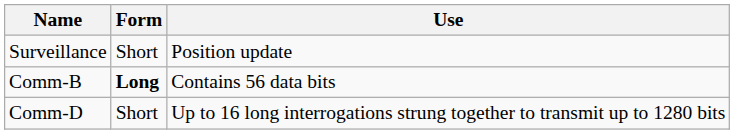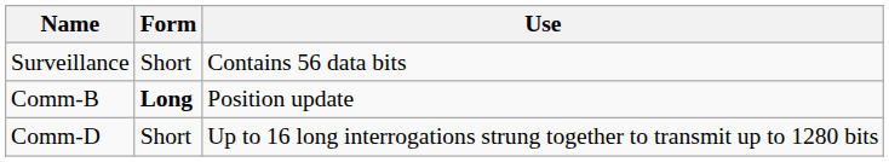 <table class="wikitable">
 <tr>
 <th>Name</th>
 <th>Form</th>
 <th>Use</th>
 </tr>
 <tr>
 <td>Surveillance</td>
 <td>Short</td>
-<td>Position update</td>
+<td>Contains 56 data bits</td>
 </tr>
 <tr>
 <td>Comm-B</td>
 <td><strong>Long</strong></td>
-<td>Contains 56 data bits</td>
+<td>Position update</td>
 </tr>
 <tr>
 <td>Comm-D</td>
 <td>Short</td>
 <td>Up to 16 long interrogations strung together to transmit up to 1280 bits</td>
 </tr>
 </table>
